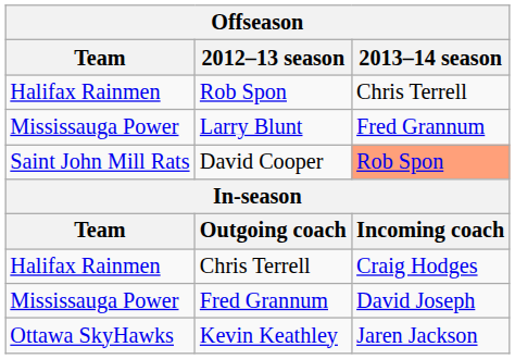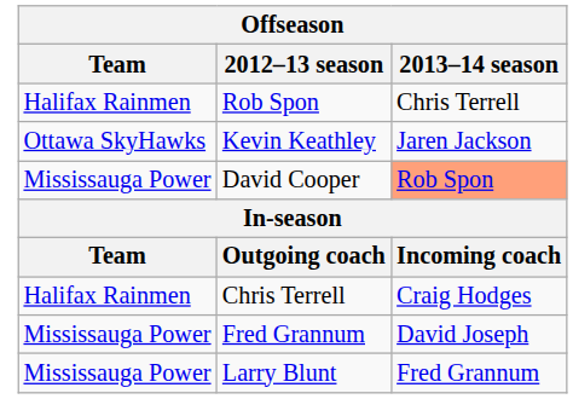 <table class="wikitable" style="margin-left:1em;float:right;clear:right;">
 <tr>
 <th colspan="3">Offseason</th>
 </tr>
 <tr>
 <th>Team</th>
 <th>2012–13 season</th>
 <th>2013–14 season</th>
 </tr>
 <tr>
 <td><a href='#'>Halifax Rainmen</a></td>
 <td><a href='#'>Rob Spon</a></td>
 <td>Chris Terrell</td>
 </tr>
 <tr>
-<td><a href='#'>Mississauga Power</a></td>
-<td><a href='#'>Larry Blunt</a></td>
-<td><a href='#'>Fred Grannum</a></td>
+<td><a href='#'>Ottawa SkyHawks</a></td>
+<td><a href='#'>Kevin Keathley</a></td>
+<td><a href='#'>Jaren Jackson</a></td>
 </tr>
 <tr>
-<td><a href='#'>Saint John Mill Rats</a></td>
+<td><a href='#'>Mississauga Power</a></td>
 <td>David Cooper</td>
 <td style="background: lightsalmon;"><a href='#'>Rob Spon</a></td>
 </tr>
 <tr>
 <th colspan="3">In-season</th>
 </tr>
 <tr>
 <th>Team</th>
 <th>Outgoing coach</th>
 <th>Incoming coach</th>
 </tr>
 <tr>
 <td><a href='#'>Halifax Rainmen</a></td>
 <td>Chris Terrell</td>
 <td><a href='#'>Craig Hodges</a></td>
 </tr>
 <tr>
 <td><a href='#'>Mississauga Power</a></td>
 <td><a href='#'>Fred Grannum</a></td>
 <td><a href='#'>David Joseph</a></td>
 </tr>
 <tr>
-<td><a href='#'>Ottawa SkyHawks</a></td>
-<td><a href='#'>Kevin Keathley</a></td>
-<td><a href='#'>Jaren Jackson</a></td>
+<td><a href='#'>Mississauga Power</a></td>
+<td><a href='#'>Larry Blunt</a></td>
+<td><a href='#'>Fred Grannum</a></td>
 </tr>
 </table>
